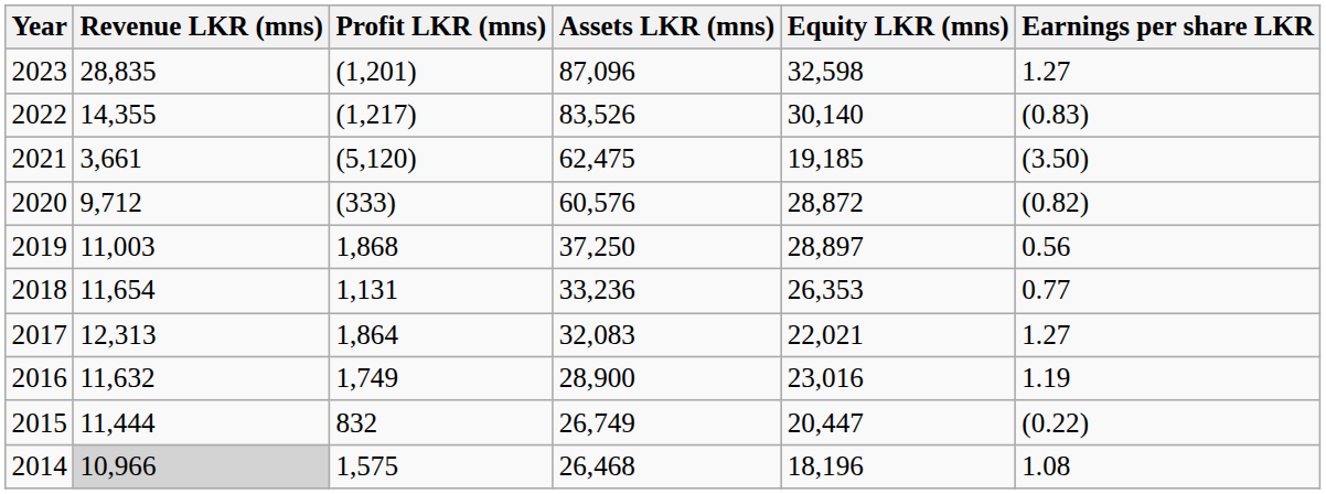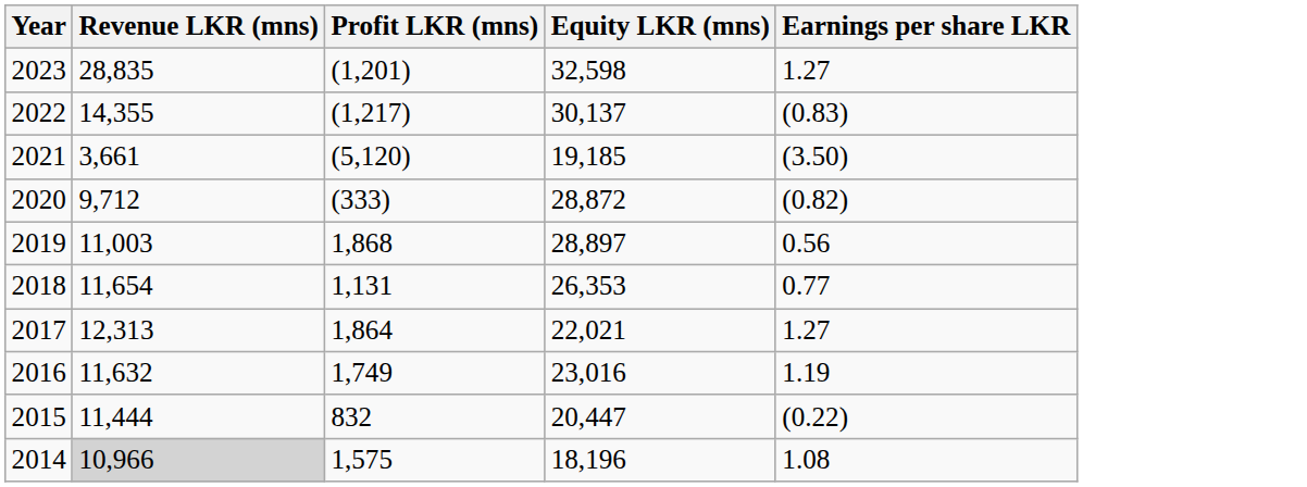 <table class="wikitable">
 <tr>
 <th>Year</th>
 <th>Revenue LKR (mns)</th>
 <th>Profit LKR (mns)</th>
-<th>Assets LKR (mns)</th>
 <th>Equity LKR (mns)</th>
 <th>Earnings per share LKR</th>
 </tr>
 <tr>
 <td>2023</td>
 <td>28,835</td>
 <td>(1,201)</td>
-<td>87,096</td>
 <td>32,598</td>
 <td>1.27</td>
 </tr>
 <tr>
 <td>2022</td>
 <td>14,355</td>
 <td>(1,217)</td>
-<td>83,526</td>
-<td>30,140</td>
+<td>30,137</td>
 <td>(0.83)</td>
 </tr>
 <tr>
 <td>2021</td>
 <td>3,661</td>
 <td>(5,120)</td>
-<td>62,475</td>
 <td>19,185</td>
 <td>(3.50)</td>
 </tr>
 <tr>
 <td>2020</td>
 <td>9,712</td>
 <td>(333)</td>
-<td>60,576</td>
 <td>28,872</td>
 <td>(0.82)</td>
 </tr>
 <tr>
 <td>2019</td>
 <td>11,003</td>
 <td>1,868</td>
-<td>37,250</td>
 <td>28,897</td>
 <td>0.56</td>
 </tr>
 <tr>
 <td>2018</td>
 <td>11,654</td>
 <td>1,131</td>
-<td>33,236</td>
 <td>26,353</td>
 <td>0.77</td>
 </tr>
 <tr>
 <td>2017</td>
 <td>12,313</td>
 <td>1,864</td>
-<td>32,083</td>
 <td>22,021</td>
 <td>1.27</td>
 </tr>
 <tr>
 <td>2016</td>
 <td>11,632</td>
 <td>1,749</td>
-<td>28,900</td>
 <td>23,016</td>
 <td>1.19</td>
 </tr>
 <tr>
 <td>2015</td>
 <td>11,444</td>
 <td>832</td>
-<td>26,749</td>
 <td>20,447</td>
 <td>(0.22)</td>
 </tr>
 <tr>
 <td>2014</td>
 <td style="background: lightgrey;">10,966</td>
 <td>1,575</td>
-<td>26,468</td>
 <td>18,196</td>
 <td>1.08</td>
 </tr>
 </table>
